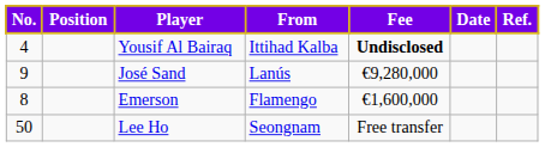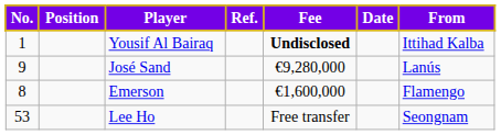 <table class="wikitable" style="width:40%; text-align:center; font-size:100%;">
 <tr>
 <th style="color:#FFFFFF; background: #7300E6; border:2px solid #D8B31B;">No.</th>
 <th style="color:#FFFFFF; background: #7300E6; border:2px solid #D8B31B;">Position</th>
 <th style="color:#FFFFFF; background: #7300E6; border:2px solid #D8B31B;">Player</th>
-<th style="color:#FFFFFF; background: #7300E6; border:2px solid #D8B31B;">From</th>
+<th style="color:#FFFFFF; background: #7300E6; border:2px solid #D8B31B;">Ref.</th>
 <th style="color:#FFFFFF; background: #7300E6; border:2px solid #D8B31B;">Fee</th>
 <th style="color:#FFFFFF; background: #7300E6; border:2px solid #D8B31B;">Date</th>
-<th style="color:#FFFFFF; background: #7300E6; border:2px solid #D8B31B;">Ref.</th>
+<th style="color:#FFFFFF; background: #7300E6; border:2px solid #D8B31B;">From</th>
 </tr>
 <tr>
-<td>4</td>
+<td>1</td>
 <td></td>
 <td align=left> <a href='#'>Yousif Al Bairaq</a></td>
-<td align=left> <a href='#'>Ittihad Kalba</a></td>
+<td></td>
 <td><strong>Undisclosed</strong></td>
 <td></td>
-<td></td>
+<td align=left> <a href='#'>Ittihad Kalba</a></td>
 </tr>
 <tr>
 <td>9</td>
 <td></td>
 <td align=left> <a href='#'>José Sand</a></td>
-<td align=left> <a href='#'>Lanús</a></td>
+<td></td>
 <td>€9,280,000</td>
 <td></td>
-<td></td>
+<td align=left> <a href='#'>Lanús</a></td>
 </tr>
 <tr>
 <td>8</td>
 <td></td>
 <td align=left> <a href='#'>Emerson</a></td>
-<td align=left> <a href='#'>Flamengo</a></td>
+<td></td>
 <td>€1,600,000</td>
 <td></td>
-<td></td>
+<td align=left> <a href='#'>Flamengo</a></td>
 </tr>
 <tr>
-<td>50</td>
+<td>53</td>
 <td></td>
 <td align=left> <a href='#'>Lee Ho</a></td>
-<td align=left> <a href='#'>Seongnam</a></td>
+<td></td>
 <td>Free transfer</td>
 <td></td>
-<td></td>
+<td align=left> <a href='#'>Seongnam</a></td>
 </tr>
 </table>
